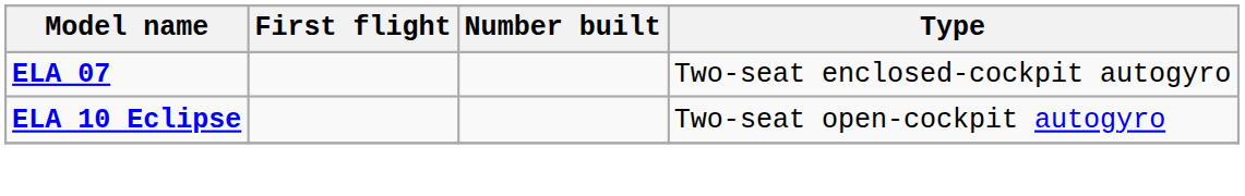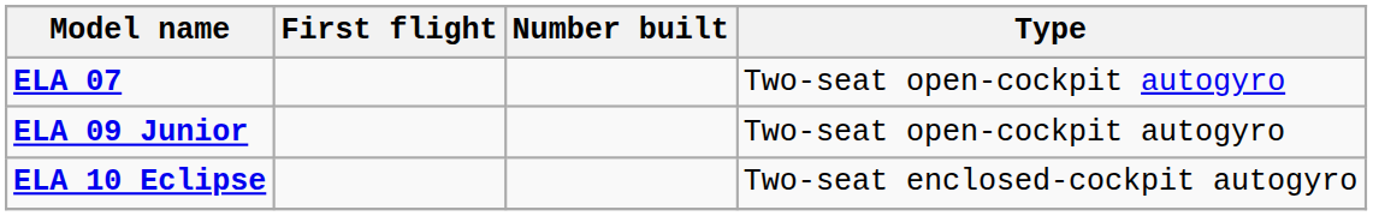 <table class="wikitable" align=center style="font-size:90%;">
 <tr>
 </tr>
 <tr style="background:#efefef;">
 <th>Model name</th>
 <th>First flight</th>
 <th>Number built</th>
 <th>Type</th>
 </tr>
 <tr>
 <td align=left><strong><a href='#'>ELA 07</a></strong></td>
 <td align=center></td>
 <td align=center></td>
-<td align=left>Two-seat enclosed-cockpit autogyro</td>
+<td align=left>Two-seat open-cockpit <a href='#'>autogyro</a></td>
+</tr>
+<tr>
+<td align=left><strong><a href='#'>ELA 09 Junior</a></strong></td>
+<td align=center></td>
+<td align=center></td>
+<td align=left>Two-seat open-cockpit autogyro</td>
 </tr>
 <tr>
 <td align=left><strong><a href='#'>ELA 10 Eclipse</a></strong></td>
 <td align=center></td>
 <td align=center></td>
-<td align=left>Two-seat open-cockpit <a href='#'>autogyro</a></td>
+<td align=left>Two-seat enclosed-cockpit autogyro</td>
 </tr>
 <tr>
 </tr>
 </table>
